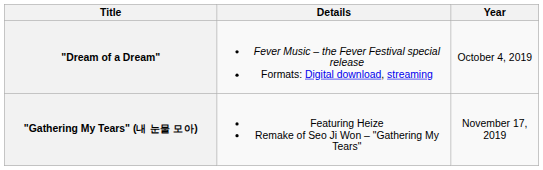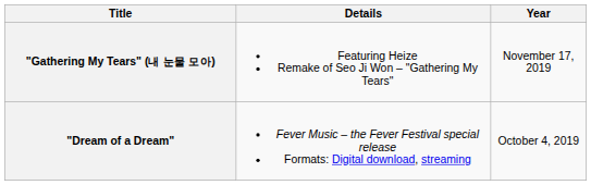 <table class="wikitable plainrowheaders" style="text-align:center;">
 <tr>
 <th scope="col" style="width:20em;">Title</th>
 <th scope="col" style="width:22em;">Details</th>
 <th scope="col" style="width:8em;">Year</th>
 </tr>
 <tr>
+<th scope="row">"Gathering My Tears" (내 눈물 모아)</th>
+<td><br><ul><li>Featuring Heize</li><li>Remake of Seo Ji Won – "Gathering My Tears"</li></ul></td>
+<td>November 17, 2019</td>
+</tr>
+<tr>
 <th scope="row">"Dream of a Dream"</th>
 <td><br><ul><li><em>Fever Music – the Fever Festival special release</em></li><li>Formats: <a href='#'>Digital download</a>, <a href='#'>streaming</a></li></ul></td>
 <td>October 4, 2019</td>
 </tr>
-<tr>
-<th scope="row">"Gathering My Tears" (내 눈물 모아)</th>
-<td><br><ul><li>Featuring Heize</li><li>Remake of Seo Ji Won – "Gathering My Tears"</li></ul></td>
-<td>November 17, 2019</td>
-</tr>
 </table>
